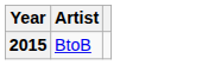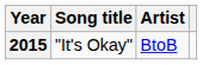 <table class="wikitable plainrowheaders">
 <tr>
 <th scope="col">Year</th>
+<th scope="col">Song title</th>
 <th scope="col">Artist</th>
 <th scope="col"></th>
 </tr>
 <tr>
 <th scope="row">2015</th>
+<td>"It's Okay"</td>
 <td><a href='#'>BtoB</a></td>
 <td style="text-align:center"></td>
 </tr>
 </table>
